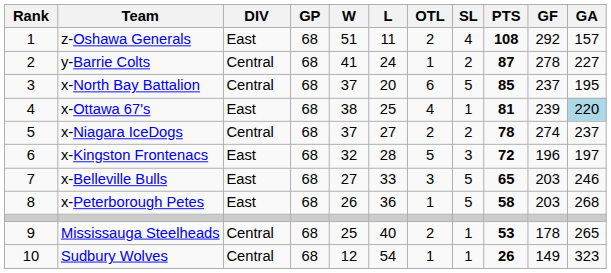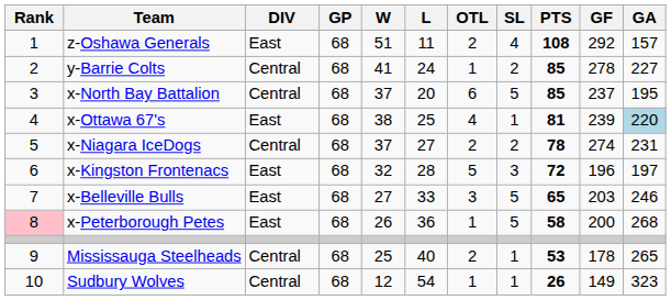 <table class="wikitable sortable" style="text-align:center">
 <tr>
 <th>Rank</th>
 <th width="27.5%">Team</th>
 <th>DIV</th>
 <th width="6.5%">GP</th>
 <th width="6.5%">W</th>
 <th width="6.5%">L</th>
 <th>OTL</th>
 <th>SL</th>
 <th>PTS</th>
 <th width="6.5%">GF</th>
 <th width="6.5%">GA</th>
 </tr>
 <tr>
 <td>1</td>
 <td align=left>z-<a href='#'>Oshawa Generals</a></td>
 <td align=left>East</td>
 <td>68</td>
 <td>51</td>
 <td>11</td>
 <td>2</td>
 <td>4</td>
 <td><strong>108</strong></td>
 <td>292</td>
 <td>157</td>
 </tr>
 <tr>
 <td>2</td>
 <td align=left>y-<a href='#'>Barrie Colts</a></td>
 <td align=left>Central</td>
 <td>68</td>
 <td>41</td>
 <td>24</td>
 <td>1</td>
 <td>2</td>
-<td><strong>87</strong></td>
+<td><strong>85</strong></td>
 <td>278</td>
 <td>227</td>
 </tr>
 <tr>
 <td>3</td>
 <td align=left>x-<a href='#'>North Bay Battalion</a></td>
 <td align=left>Central</td>
 <td>68</td>
 <td>37</td>
 <td>20</td>
 <td>6</td>
 <td>5</td>
 <td><strong>85</strong></td>
 <td>237</td>
 <td>195</td>
 </tr>
 <tr>
 <td>4</td>
 <td align=left>x-<a href='#'>Ottawa 67's</a></td>
 <td align=left>East</td>
 <td>68</td>
 <td>38</td>
 <td>25</td>
 <td>4</td>
 <td>1</td>
 <td><strong>81</strong></td>
 <td>239</td>
 <td style="background: lightblue;">220</td>
 </tr>
 <tr>
 <td>5</td>
 <td align=left>x-<a href='#'>Niagara IceDogs</a></td>
 <td align=left>Central</td>
 <td>68</td>
 <td>37</td>
 <td>27</td>
 <td>2</td>
 <td>2</td>
 <td><strong>78</strong></td>
 <td>274</td>
-<td>237</td>
+<td>231</td>
 </tr>
 <tr>
 <td>6</td>
 <td align=left>x-<a href='#'>Kingston Frontenacs</a></td>
 <td align=left>East</td>
 <td>68</td>
 <td>32</td>
 <td>28</td>
 <td>5</td>
 <td>3</td>
 <td><strong>72</strong></td>
 <td>196</td>
 <td>197</td>
 </tr>
 <tr>
 <td>7</td>
 <td align=left>x-<a href='#'>Belleville Bulls</a></td>
 <td align=left>East</td>
 <td>68</td>
 <td>27</td>
 <td>33</td>
 <td>3</td>
 <td>5</td>
 <td><strong>65</strong></td>
 <td>203</td>
 <td>246</td>
 </tr>
 <tr>
-<td>8</td>
+<td style="background: pink;">8</td>
 <td align=left>x-<a href='#'>Peterborough Petes</a></td>
 <td align=left>East</td>
 <td>68</td>
 <td>26</td>
 <td>36</td>
 <td>1</td>
 <td>5</td>
 <td><strong>58</strong></td>
-<td>203</td>
+<td>200</td>
 <td>268</td>
 </tr>
 <tr style="background-color:#cccccc;">
 <td></td>
 <td></td>
 <td></td>
 <td></td>
 <td></td>
 <td></td>
 <td></td>
 <td></td>
 <td></td>
 <td></td>
 <td></td>
 </tr>
 <tr>
 <td>9</td>
 <td align=left><a href='#'>Mississauga Steelheads</a></td>
 <td align=left>Central</td>
 <td>68</td>
 <td>25</td>
 <td>40</td>
 <td>2</td>
 <td>1</td>
 <td><strong>53</strong></td>
 <td>178</td>
 <td>265</td>
 </tr>
 <tr>
 <td>10</td>
 <td align=left><a href='#'>Sudbury Wolves</a></td>
 <td align=left>Central</td>
 <td>68</td>
 <td>12</td>
 <td>54</td>
 <td>1</td>
 <td>1</td>
 <td><strong>26</strong></td>
 <td>149</td>
 <td>323</td>
 </tr>
 </table>
